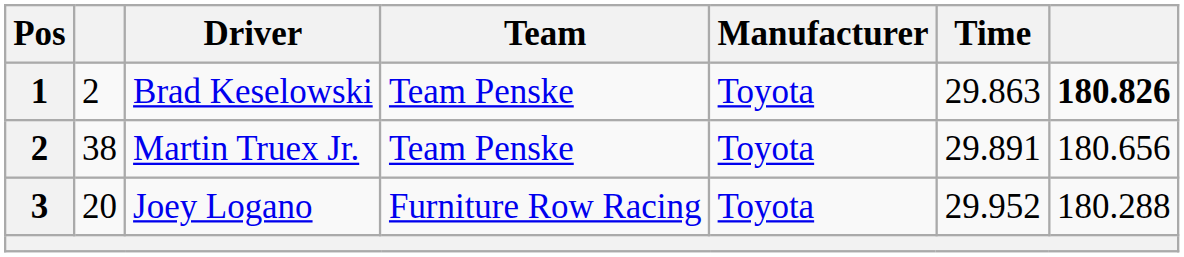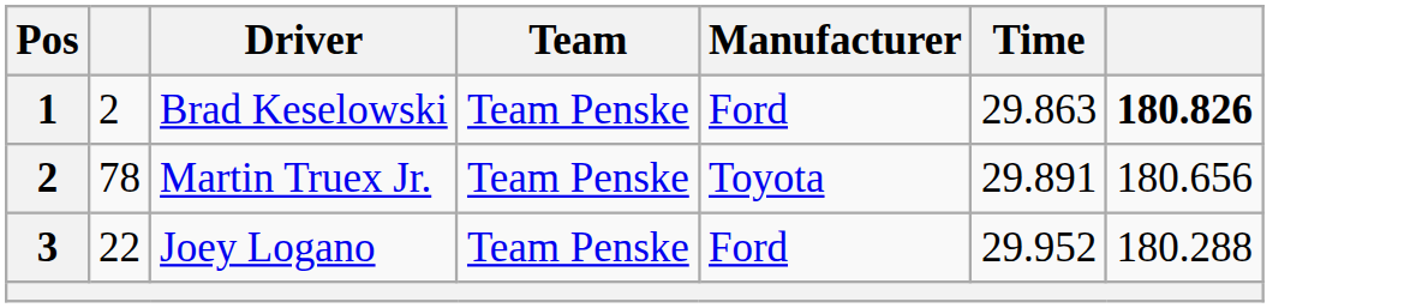 <table class="wikitable" style="font-size:95%">
 <tr>
 <th>Pos</th>
 <th></th>
 <th>Driver</th>
 <th>Team</th>
 <th>Manufacturer</th>
 <th>Time</th>
 <th></th>
 </tr>
 <tr>
 <th>1</th>
 <td>2</td>
 <td><a href='#'>Brad Keselowski</a></td>
 <td><a href='#'>Team Penske</a></td>
-<td><a href='#'>Toyota</a></td>
+<td><a href='#'>Ford</a></td>
 <td>29.863</td>
 <td><strong>180.826</strong></td>
 </tr>
 <tr>
 <th>2</th>
-<td>38</td>
+<td>78</td>
 <td><a href='#'>Martin Truex Jr.</a></td>
 <td><a href='#'>Team Penske</a></td>
 <td><a href='#'>Toyota</a></td>
 <td>29.891</td>
 <td>180.656</td>
 </tr>
 <tr>
 <th>3</th>
-<td>20</td>
+<td>22</td>
 <td><a href='#'>Joey Logano</a></td>
-<td><a href='#'>Furniture Row Racing</a></td>
-<td><a href='#'>Toyota</a></td>
+<td><a href='#'>Team Penske</a></td>
+<td><a href='#'>Ford</a></td>
 <td>29.952</td>
 <td>180.288</td>
 </tr>
 <tr>
 <th colspan="7"></th>
 </tr>
 </table>
